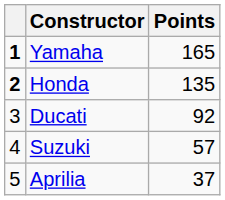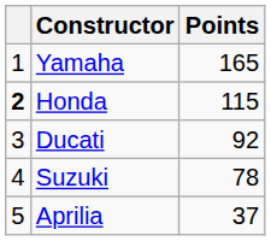 <table class="wikitable" style="font-size: 95%;">
 <tr>
 <th></th>
 <th>Constructor</th>
 <th>Points</th>
 </tr>
 <tr>
-<td align=center><strong>1</strong></td>
+<td align=center>1</td>
 <td> <a href='#'>Yamaha</a></td>
 <td align=right>165</td>
 </tr>
 <tr>
 <td align=center><strong>2</strong></td>
 <td> <a href='#'>Honda</a></td>
-<td align=right>135</td>
+<td align=right>115</td>
 </tr>
 <tr>
 <td align=center>3</td>
 <td> <a href='#'>Ducati</a></td>
 <td align=right>92</td>
 </tr>
 <tr>
 <td align=center>4</td>
 <td> <a href='#'>Suzuki</a></td>
-<td align=right>57</td>
+<td align=right>78</td>
 </tr>
 <tr>
 <td align=center>5</td>
 <td> <a href='#'>Aprilia</a></td>
 <td align=right>37</td>
 </tr>
 </table>
